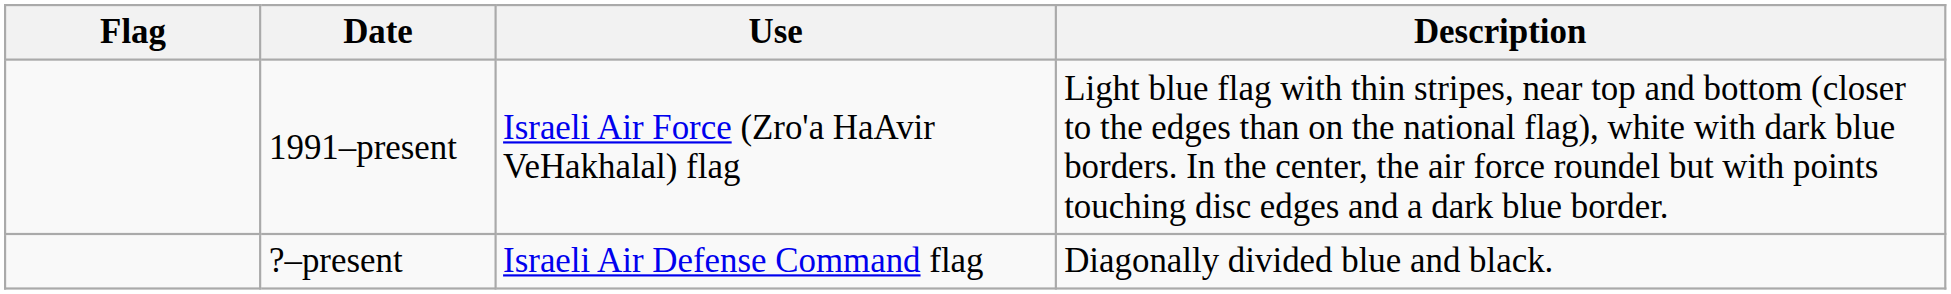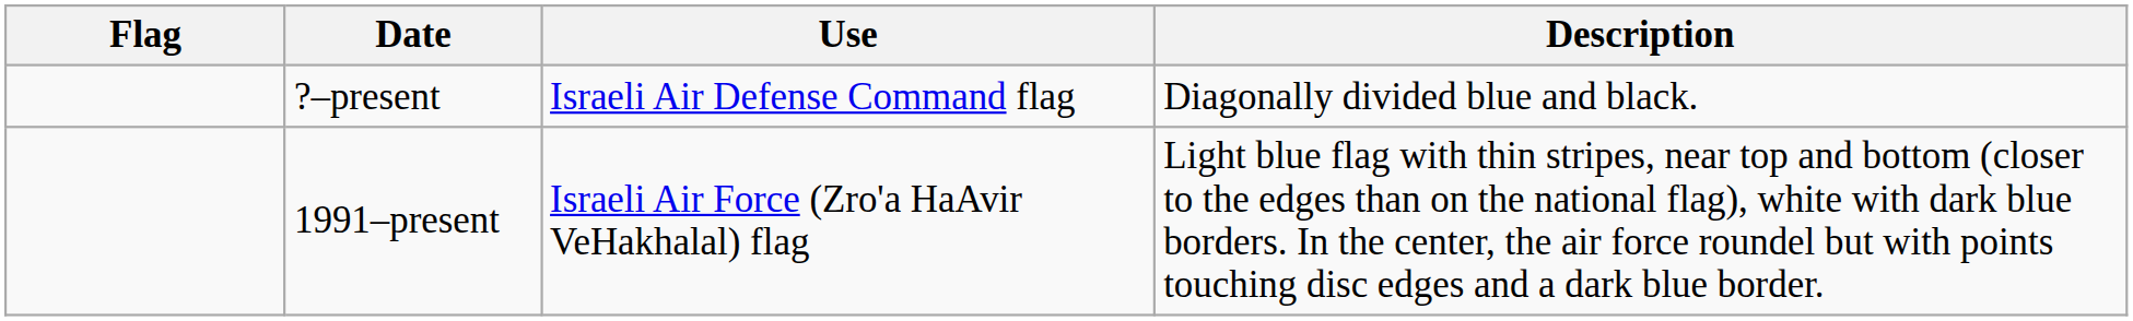 <table class="wikitable" style="background:#f9f9f9">
 <tr>
 <th width="110">Flag</th>
 <th width="100">Date</th>
 <th width="250">Use</th>
 <th width="400">Description</th>
 </tr>
 <tr>
 <td></td>
+<td>?–present</td>
+<td><a href='#'>Israeli Air Defense Command</a> flag</td>
+<td>Diagonally divided blue and black.</td>
+</tr>
+<tr>
+<td></td>
 <td>1991–present</td>
 <td><a href='#'>Israeli Air Force</a> (Zro'a HaAvir VeHakhalal) flag</td>
 <td>Light blue flag with thin stripes, near top and bottom (closer to the edges than on the national flag), white with dark blue borders. In the center, the air force roundel but with points touching disc edges and a dark blue border.</td>
 </tr>
-<tr>
-<td></td>
-<td>?–present</td>
-<td><a href='#'>Israeli Air Defense Command</a> flag</td>
-<td>Diagonally divided blue and black.</td>
-</tr>
 </table>
